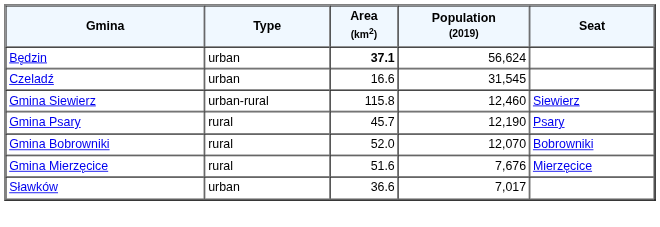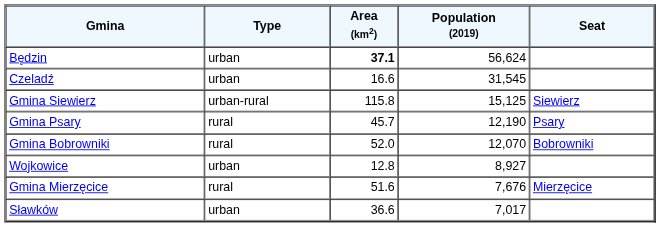 <table width="60%" border="2" cellpadding="3" cellspacing="0" style="font-size:90%;line-height:120%;">
 <tr bgcolor="F0F8FF">
 <td style="text-align:center;"><strong>Gmina</strong></td>
 <td style="text-align:center;"><strong>Type</strong></td>
 <td style="text-align:center;"><strong>Area<br><small>(km<sup>2</sup>)</small></strong></td>
 <td style="text-align:center;"><strong>Population<br><small>(2019)</small></strong></td>
 <td style="text-align:center;"><strong>Seat</strong></td>
 </tr>
 <tr>
 <td><a href='#'>Będzin</a></td>
 <td>urban</td>
 <td style="text-align:right;"><strong>37.1</strong></td>
 <td style="text-align:right;">56,624</td>
 <td> </td>
 </tr>
 <tr>
 <td><a href='#'>Czeladź</a></td>
 <td>urban</td>
 <td style="text-align:right;">16.6</td>
 <td style="text-align:right;">31,545</td>
 <td> </td>
 </tr>
 <tr>
 <td><a href='#'>Gmina Siewierz</a></td>
 <td>urban-rural</td>
 <td style="text-align:right;">115.8</td>
-<td style="text-align:right;">12,460</td>
+<td style="text-align:right;">15,125</td>
 <td><a href='#'>Siewierz</a></td>
 </tr>
 <tr>
 <td><a href='#'>Gmina Psary</a></td>
 <td>rural</td>
 <td style="text-align:right;">45.7</td>
 <td style="text-align:right;">12,190</td>
 <td><a href='#'>Psary</a></td>
 </tr>
 <tr>
 <td><a href='#'>Gmina Bobrowniki</a></td>
 <td>rural</td>
 <td style="text-align:right;">52.0</td>
 <td style="text-align:right;">12,070</td>
 <td><a href='#'>Bobrowniki</a></td>
+</tr>
+<tr>
+<td><a href='#'>Wojkowice</a></td>
+<td>urban</td>
+<td style="text-align:right;">12.8</td>
+<td style="text-align:right;">8,927</td>
+<td> </td>
 </tr>
 <tr>
 <td><a href='#'>Gmina Mierzęcice</a></td>
 <td>rural</td>
 <td style="text-align:right;">51.6</td>
 <td style="text-align:right;">7,676</td>
 <td><a href='#'>Mierzęcice</a></td>
 </tr>
 <tr>
 <td><a href='#'>Sławków</a></td>
 <td>urban</td>
 <td style="text-align:right;">36.6</td>
 <td style="text-align:right;">7,017</td>
 <td> </td>
 </tr>
 <tr>
 </tr>
 </table>
